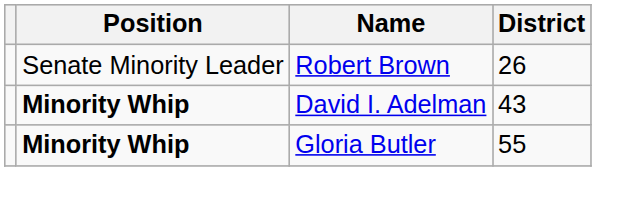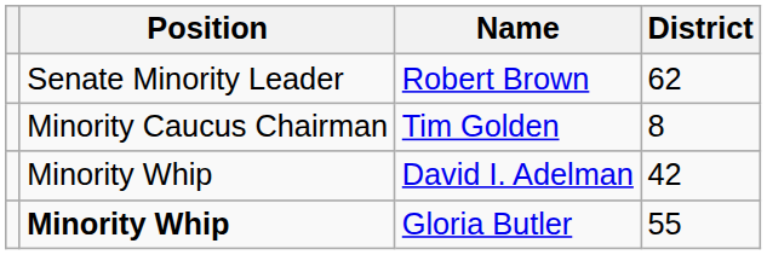 <table class="wikitable">
 <tr>
 <th></th>
 <th>Position</th>
 <th>Name</th>
 <th>District</th>
 </tr>
 <tr>
 <td></td>
 <td>Senate Minority Leader</td>
 <td><a href='#'>Robert Brown</a></td>
-<td>26</td>
+<td>62</td>
 </tr>
 <tr>
 <td></td>
-<td><strong>Minority Whip</strong></td>
+<td>Minority Caucus Chairman</td>
+<td><a href='#'>Tim Golden</a></td>
+<td>8</td>
+</tr>
+<tr>
+<td></td>
+<td>Minority Whip</td>
 <td><a href='#'>David I. Adelman</a></td>
-<td>43</td>
+<td>42</td>
 </tr>
 <tr>
 <td></td>
 <td><strong>Minority Whip</strong></td>
 <td><a href='#'>Gloria Butler</a></td>
 <td>55</td>
 </tr>
 </table>
